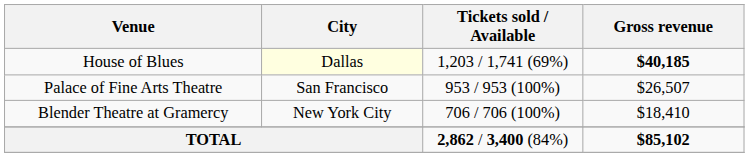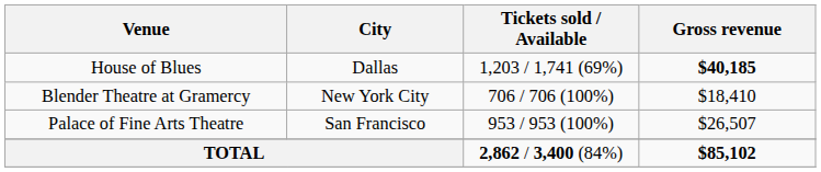 <table class="wikitable">
 <tr>
 <th style="width:245px;">Venue</th>
 <th style="width:150px;">City</th>
 <th style="width:150px;">Tickets sold / Available</th>
 <th style="width:150px;">Gross revenue</th>
 </tr>
 <tr>
 <td align="center">House of Blues</td>
-<td align="center" style="background: lightyellow;">Dallas</td>
+<td align="center">Dallas</td>
 <td align="center">1,203 / 1,741 (69%)</td>
 <td align="center"><strong>$40,185</strong></td>
+</tr>
+<tr>
+<td align="center">Blender Theatre at Gramercy</td>
+<td align="center">New York City</td>
+<td align="center">706 / 706 (100%)</td>
+<td align="center">$18,410</td>
 </tr>
 <tr>
 <td align="center">Palace of Fine Arts Theatre</td>
 <td align="center">San Francisco</td>
 <td align="center">953 / 953 (100%)</td>
 <td align="center">$26,507</td>
-</tr>
-<tr>
-<td align="center">Blender Theatre at Gramercy</td>
-<td align="center">New York City</td>
-<td align="center">706 / 706 (100%)</td>
-<td align="center">$18,410</td>
 </tr>
 <tr>
 </tr>
 <tr>
 <th align="center" colspan="2"><strong>TOTAL</strong></th>
 <td align="center"><strong>2,862</strong> / <strong>3,400</strong> (84%)</td>
 <td align="center"><strong>$85,102</strong></td>
 </tr>
 <tr>
 </tr>
 </table>
